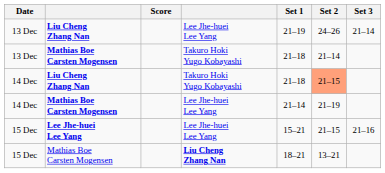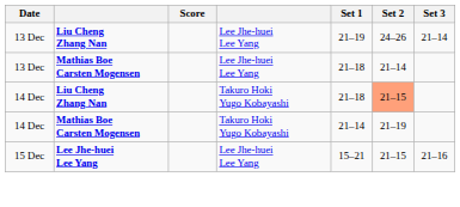 <table class="wikitable" style="text-align: center; font-size:90% ">
 <tr>
 <th width="60">Date</th>
 <th align="right" width="150"></th>
 <th width="60">Score</th>
 <th align="left" width="150"></th>
 <th width="50">Set 1</th>
 <th width="50">Set 2</th>
 <th width="50">Set 3</th>
 </tr>
 <tr>
 <td>13 Dec</td>
 <td align=left><strong> <a href='#'>Liu Cheng</a><br> <a href='#'>Zhang Nan</a></strong></td>
 <td align=center></td>
 <td align=left> <a href='#'>Lee Jhe-huei</a><br> <a href='#'>Lee Yang</a></td>
 <td>21–19</td>
 <td>24–26</td>
 <td>21–14</td>
 </tr>
 <tr>
 <td>13 Dec</td>
 <td align=left><strong> <a href='#'>Mathias Boe</a><br> <a href='#'>Carsten Mogensen</a></strong></td>
 <td align=center></td>
-<td align=left> <a href='#'>Takuro Hoki</a><br> <a href='#'>Yugo Kobayashi</a></td>
+<td align=left> <a href='#'>Lee Jhe-huei</a><br> <a href='#'>Lee Yang</a></td>
 <td>21–18</td>
 <td>21–14</td>
 <td></td>
 </tr>
 <tr>
 <td>14 Dec</td>
 <td align=left><strong> <a href='#'>Liu Cheng</a><br> <a href='#'>Zhang Nan</a></strong></td>
 <td align=center></td>
 <td align=left> <a href='#'>Takuro Hoki</a><br> <a href='#'>Yugo Kobayashi</a></td>
 <td>21–18</td>
 <td style="background: lightsalmon;">21–15</td>
 <td></td>
 </tr>
 <tr>
 <td>14 Dec</td>
 <td align=left><strong> <a href='#'>Mathias Boe</a><br> <a href='#'>Carsten Mogensen</a></strong></td>
 <td align=center></td>
-<td align=left> <a href='#'>Lee Jhe-huei</a><br> <a href='#'>Lee Yang</a></td>
+<td align=left> <a href='#'>Takuro Hoki</a><br> <a href='#'>Yugo Kobayashi</a></td>
 <td>21–14</td>
 <td>21–19</td>
 <td></td>
 </tr>
 <tr>
 <td>15 Dec</td>
 <td align=left><strong> <a href='#'>Lee Jhe-huei</a><br> <a href='#'>Lee Yang</a></strong></td>
 <td align=center></td>
 <td align=left> <a href='#'>Lee Jhe-huei</a><br> <a href='#'>Lee Yang</a></td>
 <td>15–21</td>
 <td>21–15</td>
 <td>21–16</td>
 </tr>
-<tr>
-<td>15 Dec</td>
-<td align=left> <a href='#'>Mathias Boe</a><br> <a href='#'>Carsten Mogensen</a></td>
-<td align=center></td>
-<td align=left><strong> <a href='#'>Liu Cheng</a><br> <a href='#'>Zhang Nan</a></strong></td>
-<td>18–21</td>
-<td>13–21</td>
-<td></td>
-</tr>
 </table>
